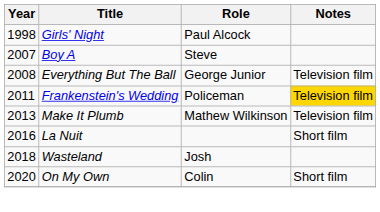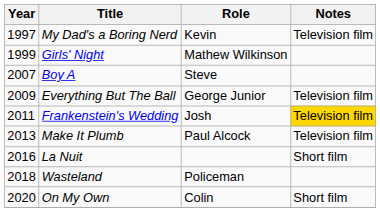 <table class="wikitable sortable">
 <tr>
 <th>Year</th>
 <th>Title</th>
 <th>Role</th>
 <th>Notes</th>
 </tr>
 <tr>
-<td>1998</td>
+<td>1997</td>
+<td><em>My Dad's a Boring Nerd</em></td>
+<td>Kevin</td>
+<td>Television film</td>
+</tr>
+<tr>
+<td>1999</td>
 <td><em><a href='#'>Girls' Night</a></em></td>
-<td>Paul Alcock</td>
+<td>Mathew Wilkinson</td>
 <td></td>
 </tr>
 <tr>
 <td>2007</td>
 <td><em><a href='#'>Boy A</a></em></td>
 <td>Steve</td>
 <td></td>
 </tr>
 <tr>
-<td>2008</td>
+<td>2009</td>
 <td><em>Everything But The Ball</em></td>
 <td>George Junior</td>
 <td>Television film</td>
 </tr>
 <tr>
 <td>2011</td>
 <td><em><a href='#'>Frankenstein's Wedding</a></em></td>
-<td>Policeman</td>
+<td>Josh</td>
 <td style="background: gold;">Television film</td>
 </tr>
 <tr>
 <td>2013</td>
 <td><em>Make It Plumb</em></td>
-<td>Mathew Wilkinson</td>
+<td>Paul Alcock</td>
 <td>Television film</td>
 </tr>
 <tr>
 <td>2016</td>
 <td><em>La Nuit</em></td>
 <td></td>
 <td>Short film</td>
 </tr>
 <tr>
 <td>2018</td>
 <td><em>Wasteland</em></td>
-<td>Josh</td>
+<td>Policeman</td>
 <td></td>
 </tr>
 <tr>
 <td>2020</td>
 <td><em>On My Own</em></td>
 <td>Colin</td>
 <td>Short film</td>
 </tr>
 <tr>
 </tr>
 </table>
